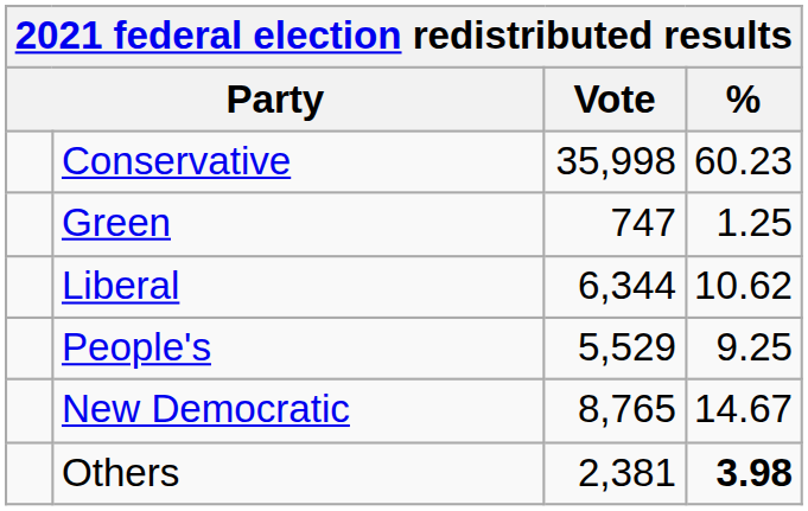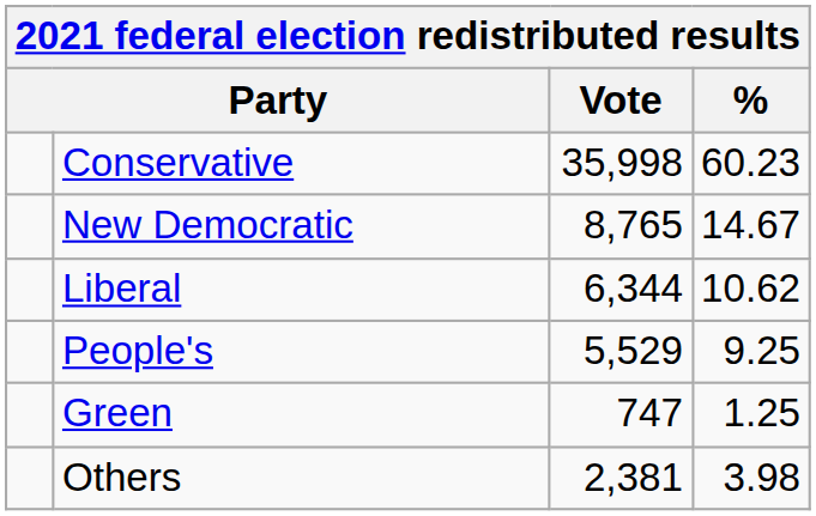 <table class="wikitable">
 <tr>
 <th colspan="4"><a href='#'>2021 federal election</a> redistributed results</th>
 </tr>
 <tr>
 <th bgcolor="#DDDDFF" width="130px" colspan="2">Party</th>
 <th bgcolor="#DDDDFF" width="50px">Vote</th>
 <th bgcolor="#DDDDFF" width="30px">%</th>
 </tr>
 <tr>
 <td> </td>
 <td><a href='#'>Conservative</a></td>
 <td align=right>35,998</td>
 <td align=right>60.23</td>
 </tr>
 <tr>
 <td> </td>
-<td><a href='#'>Green</a></td>
-<td align=right>747</td>
-<td align=right>1.25</td>
+<td><a href='#'>New Democratic</a></td>
+<td align=right>8,765</td>
+<td align=right>14.67</td>
 </tr>
 <tr>
 <td> </td>
 <td><a href='#'>Liberal</a></td>
 <td align=right>6,344</td>
 <td align=right>10.62</td>
 </tr>
 <tr>
 <td> </td>
 <td><a href='#'>People's</a></td>
 <td align=right>5,529</td>
 <td align=right>9.25</td>
 </tr>
 <tr>
 <td> </td>
-<td><a href='#'>New Democratic</a></td>
-<td align=right>8,765</td>
-<td align=right>14.67</td>
+<td><a href='#'>Green</a></td>
+<td align=right>747</td>
+<td align=right>1.25</td>
 </tr>
 <tr>
 <td> </td>
 <td>Others</td>
 <td align=right>2,381</td>
-<td align=right><strong>3.98</strong></td>
+<td align=right>3.98</td>
 </tr>
 </table>
